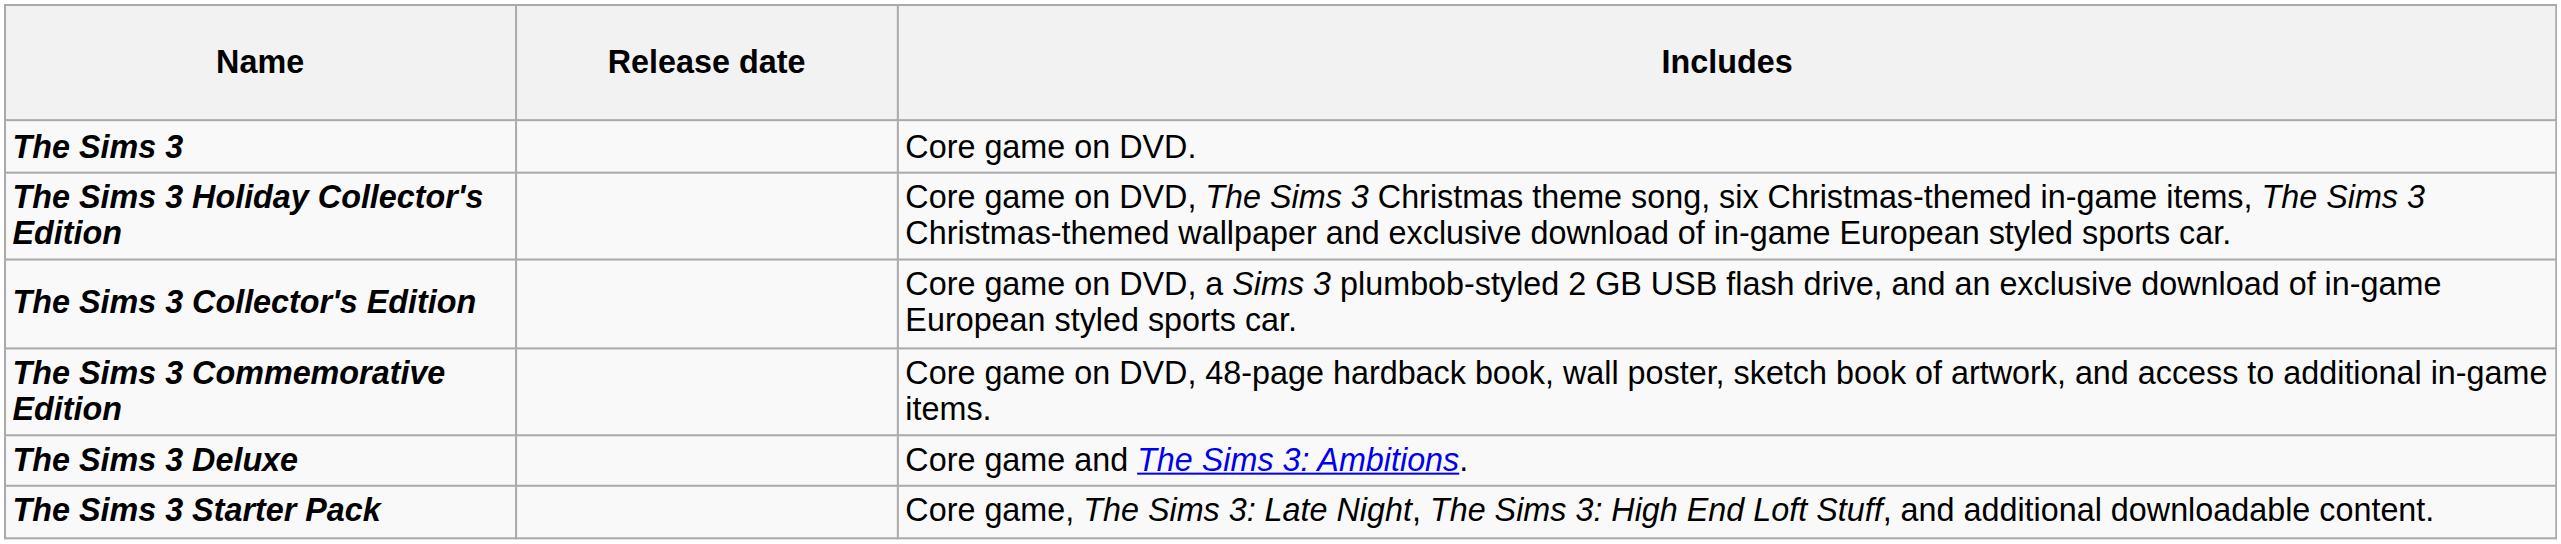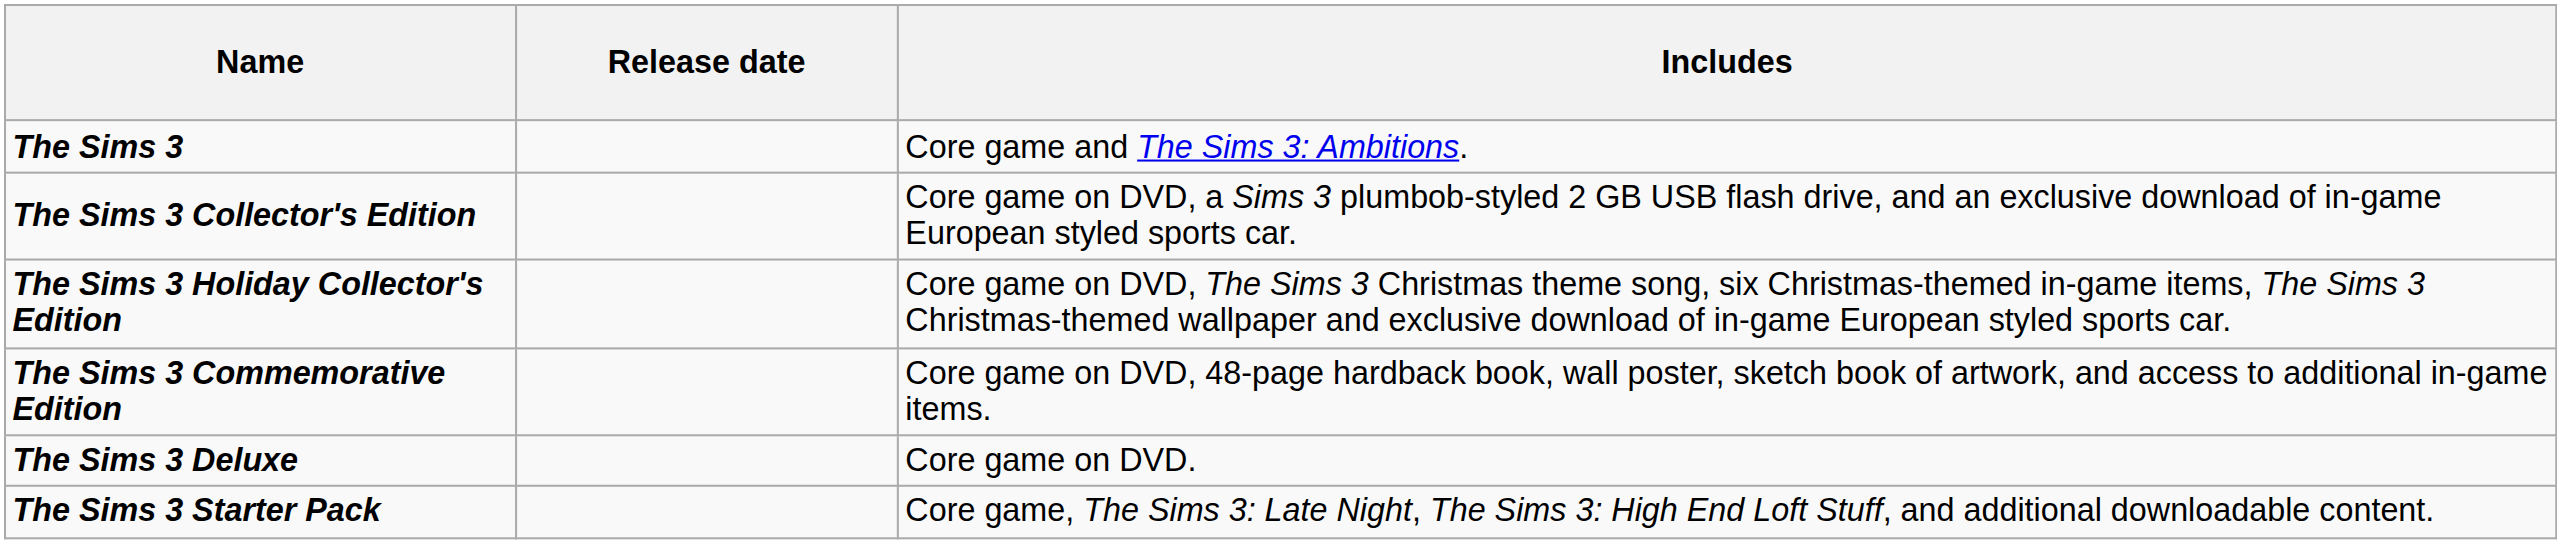 <table class="wikitable" style="width: 100%;">
 <tr>
 <th style="width: 20%;height:50px;">Name</th>
 <th style="width: 15%;">Release date</th>
 <th>Includes</th>
 </tr>
 <tr>
 <td><strong><em>The Sims 3</em></strong></td>
 <td></td>
-<td>Core game on DVD.</td>
+<td>Core game and <em><a href='#'>The Sims 3: Ambitions</a></em>.</td>
+</tr>
+<tr>
+<td><strong><em>The Sims 3 Collector's Edition</em></strong></td>
+<td></td>
+<td>Core game on DVD, a <em>Sims 3</em> plumbob-styled 2 GB USB flash drive, and an exclusive download of in-game European styled sports car.</td>
 </tr>
 <tr>
 <td><strong><em>The Sims 3 Holiday Collector's Edition</em></strong></td>
 <td></td>
 <td>Core game on DVD, <em>The Sims 3</em> Christmas theme song, six Christmas-themed in-game items, <em>The Sims 3</em> Christmas-themed wallpaper and exclusive download of in-game European styled sports car.</td>
-</tr>
-<tr>
-<td><strong><em>The Sims 3 Collector's Edition</em></strong></td>
-<td></td>
-<td>Core game on DVD, a <em>Sims 3</em> plumbob-styled 2 GB USB flash drive, and an exclusive download of in-game European styled sports car.</td>
 </tr>
 <tr>
 <td><strong><em>The Sims 3 Commemorative Edition</em></strong></td>
 <td></td>
 <td>Core game on DVD, 48-page hardback book, wall poster, sketch book of artwork, and access to additional in-game items.</td>
 </tr>
 <tr>
 <td><strong><em>The Sims 3 Deluxe</em></strong></td>
 <td></td>
-<td>Core game and <em><a href='#'>The Sims 3: Ambitions</a></em>.</td>
+<td>Core game on DVD.</td>
 </tr>
 <tr>
 <td><strong><em>The Sims 3 Starter Pack</em></strong></td>
 <td></td>
 <td>Core game, <em>The Sims 3: Late Night</em>, <em>The Sims 3: High End Loft Stuff</em>, and additional downloadable content.</td>
 </tr>
 </table>
